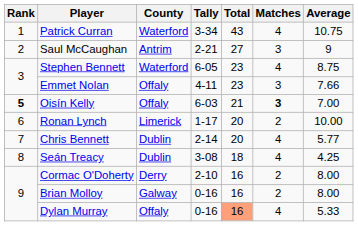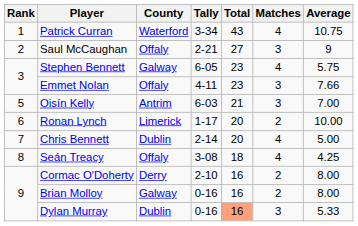 <table class="wikitable">
 <tr>
 <th>Rank</th>
 <th>Player</th>
 <th>County</th>
 <th>Tally</th>
 <th>Total</th>
 <th>Matches</th>
 <th>Average</th>
 </tr>
 <tr>
 <td rowspan=1 align=center>1</td>
 <td><a href='#'>Patrick Curran</a></td>
 <td><a href='#'>Waterford</a></td>
 <td align=center>3-34</td>
 <td align=center>43</td>
 <td align=center>4</td>
 <td align=center>10.75</td>
 </tr>
 <tr>
 <td rowspan=1 align=center>2</td>
 <td>Saul McCaughan</td>
-<td><a href='#'>Antrim</a></td>
+<td><a href='#'>Offaly</a></td>
 <td align=center>2-21</td>
 <td align=center>27</td>
 <td align=center>3</td>
 <td align=center>9</td>
 </tr>
 <tr>
 <td rowspan=2 align=center>3</td>
 <td><a href='#'>Stephen Bennett</a></td>
-<td><a href='#'>Waterford</a></td>
+<td><a href='#'>Galway</a></td>
 <td align=center>6-05</td>
 <td align=center>23</td>
 <td align=center>4</td>
-<td align=center>8.75</td>
+<td align=center>5.75</td>
 </tr>
 <tr>
 <td><a href='#'>Emmet Nolan</a></td>
 <td><a href='#'>Offaly</a></td>
 <td align=center>4-11</td>
 <td align=center>23</td>
 <td align=center>3</td>
 <td align=center>7.66</td>
 </tr>
 <tr>
-<td rowspan=1 align=center><strong>5</strong></td>
+<td rowspan=1 align=center>5</td>
 <td><a href='#'>Oisín Kelly</a></td>
-<td><a href='#'>Offaly</a></td>
+<td><a href='#'>Antrim</a></td>
 <td align=center>6-03</td>
 <td align=center>21</td>
-<td align=center><strong>3</strong></td>
+<td align=center>3</td>
 <td align=center>7.00</td>
 </tr>
 <tr>
 <td rowspan=1 align=center>6</td>
 <td><a href='#'>Ronan Lynch</a></td>
 <td><a href='#'>Limerick</a></td>
 <td align=center>1-17</td>
 <td align=center>20</td>
 <td align=center>2</td>
 <td align=center>10.00</td>
 </tr>
 <tr>
 <td rowspan=1 align=center>7</td>
 <td><a href='#'>Chris Bennett</a></td>
 <td><a href='#'>Dublin</a></td>
 <td align=center>2-14</td>
 <td align=center>20</td>
 <td align=center>4</td>
-<td align=center>5.77</td>
+<td align=center>5.00</td>
 </tr>
 <tr>
 <td rowspan=1 align=center>8</td>
 <td><a href='#'>Seán Treacy</a></td>
-<td><a href='#'>Dublin</a></td>
+<td><a href='#'>Offaly</a></td>
 <td align=center>3-08</td>
 <td align=center>18</td>
 <td align=center>4</td>
 <td align=center>4.25</td>
 </tr>
 <tr>
 <td rowspan=3 align=center>9</td>
 <td><a href='#'>Cormac O'Doherty</a></td>
 <td><a href='#'>Derry</a></td>
 <td align=center>2-10</td>
 <td align=center>16</td>
 <td align=center>2</td>
 <td align=center>8.00</td>
 </tr>
 <tr>
 <td><a href='#'>Brian Molloy</a></td>
 <td><a href='#'>Galway</a></td>
 <td align=center>0-16</td>
 <td align=center>16</td>
 <td align=center>2</td>
 <td align=center>8.00</td>
 </tr>
 <tr>
 <td><a href='#'>Dylan Murray</a></td>
-<td><a href='#'>Offaly</a></td>
+<td><a href='#'>Dublin</a></td>
 <td align=center>0-16</td>
 <td align=center style="background: lightsalmon;">16</td>
-<td align=center>4</td>
+<td align=center>3</td>
 <td align=center>5.33</td>
 </tr>
 </table>
